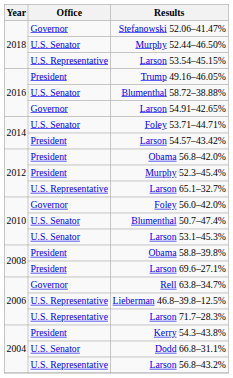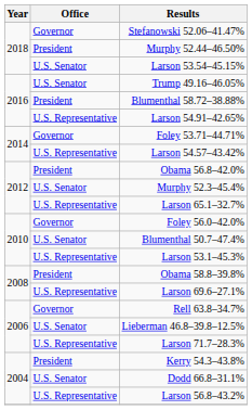 <table class="wikitable" style="font-size: 95%;">
 <tr>
 <th>Year</th>
 <th>Office</th>
 <th>Results</th>
 </tr>
 <tr>
 <td rowspan=3>2018</td>
 <td><a href='#'>Governor</a></td>
 <td align="right" ><a href='#'>Stefanowski</a> 52.06–41.47%</td>
 </tr>
 <tr>
-<td><a href='#'>U.S. Senator</a></td>
+<td><a href='#'>President</a></td>
 <td align="right" ><a href='#'>Murphy</a> 52.44–46.50%</td>
 </tr>
 <tr>
-<td><a href='#'>U.S. Representative</a></td>
+<td><a href='#'>U.S. Senator</a></td>
 <td align="right" ><a href='#'>Larson</a> 53.54–45.15%</td>
 </tr>
 <tr>
 <td rowspan=3>2016</td>
-<td><a href='#'>President</a></td>
+<td><a href='#'>U.S. Senator</a></td>
 <td align="right" ><a href='#'>Trump</a> 49.16–46.05%</td>
 </tr>
 <tr>
-<td><a href='#'>U.S. Senator</a></td>
+<td><a href='#'>President</a></td>
 <td align="right" ><a href='#'>Blumenthal</a> 58.72–38.88%</td>
 </tr>
 <tr>
-<td><a href='#'>Governor</a></td>
+<td><a href='#'>U.S. Representative</a></td>
 <td align="right" ><a href='#'>Larson</a> 54.91–42.65%</td>
 </tr>
 <tr>
 <td rowspan=2>2014</td>
-<td><a href='#'>U.S. Senator</a></td>
+<td><a href='#'>Governor</a></td>
 <td align="right" ><a href='#'>Foley</a> 53.71–44.71%</td>
 </tr>
 <tr>
-<td><a href='#'>President</a></td>
+<td><a href='#'>U.S. Representative</a></td>
 <td align="right" ><a href='#'>Larson</a> 54.57–43.42%</td>
 </tr>
 <tr>
 <td rowspan=3>2012</td>
 <td><a href='#'>President</a></td>
 <td align="right" ><a href='#'>Obama</a> 56.8–42.0%</td>
 </tr>
 <tr>
-<td><a href='#'>President</a></td>
+<td><a href='#'>U.S. Senator</a></td>
 <td align="right" ><a href='#'>Murphy</a> 52.3–45.4%</td>
 </tr>
 <tr>
 <td><a href='#'>U.S. Representative</a></td>
 <td align="right" ><a href='#'>Larson</a> 65.1–32.7%</td>
 </tr>
 <tr>
 <td rowspan=3>2010</td>
 <td><a href='#'>Governor</a></td>
 <td align="right" ><a href='#'>Foley</a> 56.0–42.0%</td>
 </tr>
 <tr>
 <td><a href='#'>U.S. Senator</a></td>
 <td align="right" ><a href='#'>Blumenthal</a> 50.7–47.4%</td>
 </tr>
 <tr>
-<td><a href='#'>U.S. Senator</a></td>
+<td><a href='#'>U.S. Representative</a></td>
 <td align="right" ><a href='#'>Larson</a> 53.1–45.3%</td>
 </tr>
 <tr>
 <td rowspan=2>2008</td>
 <td><a href='#'>President</a></td>
 <td align="right" ><a href='#'>Obama</a> 58.8–39.8%</td>
 </tr>
 <tr>
-<td><a href='#'>President</a></td>
+<td><a href='#'>U.S. Representative</a></td>
 <td align="right" ><a href='#'>Larson</a> 69.6–27.1%</td>
 </tr>
 <tr>
 <td rowspan=3>2006</td>
 <td><a href='#'>Governor</a></td>
 <td align="right" ><a href='#'>Rell</a> 63.8–34.7%</td>
 </tr>
 <tr>
-<td><a href='#'>U.S. Representative</a></td>
+<td><a href='#'>U.S. Senator</a></td>
 <td align="right" ><a href='#'>Lieberman</a> 46.8–39.8–12.5%</td>
 </tr>
 <tr>
 <td><a href='#'>U.S. Representative</a></td>
 <td align="right" ><a href='#'>Larson</a> 71.7–28.3%</td>
 </tr>
 <tr>
 <td rowspan=3>2004</td>
 <td><a href='#'>President</a></td>
 <td align="right" ><a href='#'>Kerry</a> 54.3–43.8%</td>
 </tr>
 <tr>
 <td><a href='#'>U.S. Senator</a></td>
 <td align="right" ><a href='#'>Dodd</a> 66.8–31.1%</td>
 </tr>
 <tr>
 <td><a href='#'>U.S. Representative</a></td>
 <td align="right" ><a href='#'>Larson</a> 56.8–43.2%</td>
 </tr>
 <tr>
 </tr>
 </table>
